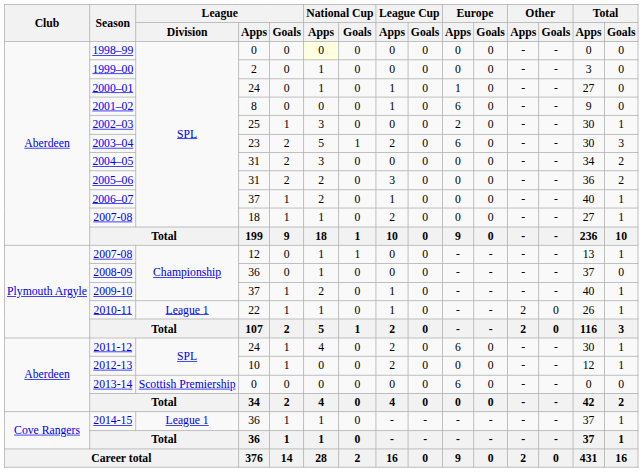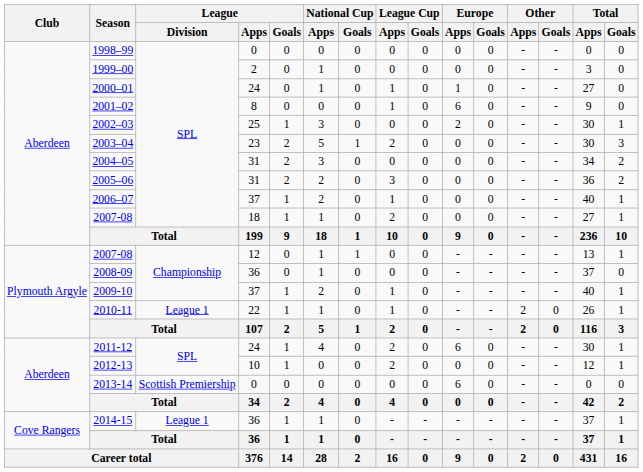 <table class="wikitable" style="text-align:center">
 <tr>
 <th rowspan="2">Club</th>
 <th rowspan="2">Season</th>
 <th colspan="3">League</th>
 <th colspan="2">National Cup</th>
 <th colspan="2">League Cup</th>
 <th colspan="2">Europe</th>
 <th colspan="2">Other</th>
 <th colspan="2">Total</th>
 </tr>
 <tr>
 <th>Division</th>
 <th>Apps</th>
 <th>Goals</th>
 <th>Apps</th>
 <th>Goals</th>
 <th>Apps</th>
 <th>Goals</th>
 <th>Apps</th>
 <th>Goals</th>
 <th>Apps</th>
 <th>Goals</th>
 <th>Apps</th>
 <th>Goals</th>
 </tr>
 <tr>
 <td rowspan="11"><a href='#'>Aberdeen</a></td>
 <td><a href='#'>1998–99</a></td>
 <td rowspan="10"><a href='#'>SPL</a></td>
 <td>0</td>
 <td>0</td>
-<td style="background: lightyellow;">0</td>
+<td>0</td>
 <td>0</td>
 <td>0</td>
 <td>0</td>
 <td>0</td>
 <td>0</td>
 <td>-</td>
 <td>-</td>
 <td>0</td>
 <td>0</td>
 </tr>
 <tr>
 <td><a href='#'>1999–00</a></td>
 <td>2</td>
 <td>0</td>
 <td>1</td>
 <td>0</td>
 <td>0</td>
 <td>0</td>
 <td>0</td>
 <td>0</td>
 <td>-</td>
 <td>-</td>
 <td>3</td>
 <td>0</td>
 </tr>
 <tr>
 <td><a href='#'>2000–01</a></td>
 <td>24</td>
 <td>0</td>
 <td>1</td>
 <td>0</td>
 <td>1</td>
 <td>0</td>
 <td>1</td>
 <td>0</td>
 <td>-</td>
 <td>-</td>
 <td>27</td>
 <td>0</td>
 </tr>
 <tr>
 <td><a href='#'>2001–02</a></td>
 <td>8</td>
 <td>0</td>
 <td>0</td>
 <td>0</td>
 <td>1</td>
 <td>0</td>
 <td>6</td>
 <td>0</td>
 <td>-</td>
 <td>-</td>
 <td>9</td>
 <td>0</td>
 </tr>
 <tr>
 <td><a href='#'>2002–03</a></td>
 <td>25</td>
 <td>1</td>
 <td>3</td>
 <td>0</td>
 <td>0</td>
 <td>0</td>
 <td>2</td>
 <td>0</td>
 <td>-</td>
 <td>-</td>
 <td>30</td>
 <td>1</td>
 </tr>
 <tr>
 <td><a href='#'>2003–04</a></td>
 <td>23</td>
 <td>2</td>
 <td>5</td>
 <td>1</td>
 <td>2</td>
 <td>0</td>
-<td>6</td>
+<td>0</td>
 <td>0</td>
 <td>-</td>
 <td>-</td>
 <td>30</td>
 <td>3</td>
 </tr>
 <tr>
 <td><a href='#'>2004–05</a></td>
 <td>31</td>
 <td>2</td>
 <td>3</td>
 <td>0</td>
 <td>0</td>
 <td>0</td>
 <td>0</td>
 <td>0</td>
 <td>-</td>
 <td>-</td>
 <td>34</td>
 <td>2</td>
 </tr>
 <tr>
 <td><a href='#'>2005–06</a></td>
 <td>31</td>
 <td>2</td>
 <td>2</td>
 <td>0</td>
 <td>3</td>
 <td>0</td>
 <td>0</td>
 <td>0</td>
 <td>-</td>
 <td>-</td>
 <td>36</td>
 <td>2</td>
 </tr>
 <tr>
 <td><a href='#'>2006–07</a></td>
 <td>37</td>
 <td>1</td>
 <td>2</td>
 <td>0</td>
 <td>1</td>
 <td>0</td>
 <td>0</td>
 <td>0</td>
 <td>-</td>
 <td>-</td>
 <td>40</td>
 <td>1</td>
 </tr>
 <tr>
 <td><a href='#'>2007-08</a></td>
 <td>18</td>
 <td>1</td>
 <td>1</td>
 <td>0</td>
 <td>2</td>
 <td>0</td>
 <td>0</td>
 <td>0</td>
 <td>-</td>
 <td>-</td>
 <td>27</td>
 <td>1</td>
 </tr>
 <tr>
 <th colspan="2">Total</th>
 <th>199</th>
 <th>9</th>
 <th>18</th>
 <th>1</th>
 <th>10</th>
 <th>0</th>
 <th>9</th>
 <th>0</th>
 <th>-</th>
 <th>-</th>
 <th>236</th>
 <th>10</th>
 </tr>
 <tr>
 <td rowspan="5"><a href='#'>Plymouth Argyle</a></td>
 <td><a href='#'>2007-08</a></td>
 <td rowspan="3"><a href='#'>Championship</a></td>
 <td>12</td>
 <td>0</td>
 <td>1</td>
 <td>1</td>
 <td>0</td>
 <td>0</td>
 <td>-</td>
 <td>-</td>
 <td>-</td>
 <td>-</td>
 <td>13</td>
 <td>1</td>
 </tr>
 <tr>
 <td><a href='#'>2008-09</a></td>
 <td>36</td>
 <td>0</td>
 <td>1</td>
 <td>0</td>
 <td>0</td>
 <td>0</td>
 <td>-</td>
 <td>-</td>
 <td>-</td>
 <td>-</td>
 <td>37</td>
 <td>0</td>
 </tr>
 <tr>
 <td><a href='#'>2009-10</a></td>
 <td>37</td>
 <td>1</td>
 <td>2</td>
 <td>0</td>
 <td>1</td>
 <td>0</td>
 <td>-</td>
 <td>-</td>
 <td>-</td>
 <td>-</td>
 <td>40</td>
 <td>1</td>
 </tr>
 <tr>
 <td><a href='#'>2010-11</a></td>
 <td><a href='#'>League 1</a></td>
 <td>22</td>
 <td>1</td>
 <td>1</td>
 <td>0</td>
 <td>1</td>
 <td>0</td>
 <td>-</td>
 <td>-</td>
 <td>2</td>
 <td>0</td>
 <td>26</td>
 <td>1</td>
 </tr>
 <tr>
 <th colspan="2">Total</th>
 <th>107</th>
 <th>2</th>
 <th>5</th>
 <th>1</th>
 <th>2</th>
 <th>0</th>
 <th>-</th>
 <th>-</th>
 <th>2</th>
 <th>0</th>
 <th>116</th>
 <th>3</th>
 </tr>
 <tr>
 <td rowspan="4"><a href='#'>Aberdeen</a></td>
 <td><a href='#'>2011-12</a></td>
 <td rowspan="2"><a href='#'>SPL</a></td>
 <td>24</td>
 <td>1</td>
 <td>4</td>
 <td>0</td>
 <td>2</td>
 <td>0</td>
 <td>6</td>
 <td>0</td>
 <td>-</td>
 <td>-</td>
 <td>30</td>
 <td>1</td>
 </tr>
 <tr>
 <td><a href='#'>2012-13</a></td>
 <td>10</td>
 <td>1</td>
 <td>0</td>
 <td>0</td>
 <td>2</td>
 <td>0</td>
 <td>0</td>
 <td>0</td>
 <td>-</td>
 <td>-</td>
 <td>12</td>
 <td>1</td>
 </tr>
 <tr>
 <td><a href='#'>2013-14</a></td>
 <td><a href='#'>Scottish Premiership</a></td>
 <td>0</td>
 <td>0</td>
 <td>0</td>
 <td>0</td>
 <td>0</td>
 <td>0</td>
 <td>6</td>
 <td>0</td>
 <td>-</td>
 <td>-</td>
 <td>0</td>
 <td>0</td>
 </tr>
 <tr>
 <th colspan="2">Total</th>
 <th>34</th>
 <th>2</th>
 <th>4</th>
 <th>0</th>
 <th>4</th>
 <th>0</th>
 <th>0</th>
 <th>0</th>
 <th>-</th>
 <th>-</th>
 <th>42</th>
 <th>2</th>
 </tr>
 <tr>
 <td rowspan="2"><a href='#'>Cove Rangers</a></td>
 <td><a href='#'>2014-15</a></td>
 <td><a href='#'>League 1</a></td>
 <td>36</td>
 <td>1</td>
 <td>1</td>
 <td>0</td>
 <td>-</td>
 <td>-</td>
 <td>-</td>
 <td>-</td>
 <td>-</td>
 <td>-</td>
 <td>37</td>
 <td>1</td>
 </tr>
 <tr>
 <th colspan="2">Total</th>
 <th>36</th>
 <th>1</th>
 <th>1</th>
 <th>0</th>
 <th>-</th>
 <th>-</th>
 <th>-</th>
 <th>-</th>
 <th>-</th>
 <th>-</th>
 <th>37</th>
 <th>1</th>
 </tr>
 <tr>
 <th colspan="3">Career total</th>
 <th>376</th>
 <th>14</th>
 <th>28</th>
 <th>2</th>
 <th>16</th>
 <th>0</th>
 <th>9</th>
 <th>0</th>
 <th>2</th>
 <th>0</th>
 <th>431</th>
 <th>16</th>
 </tr>
 </table>
